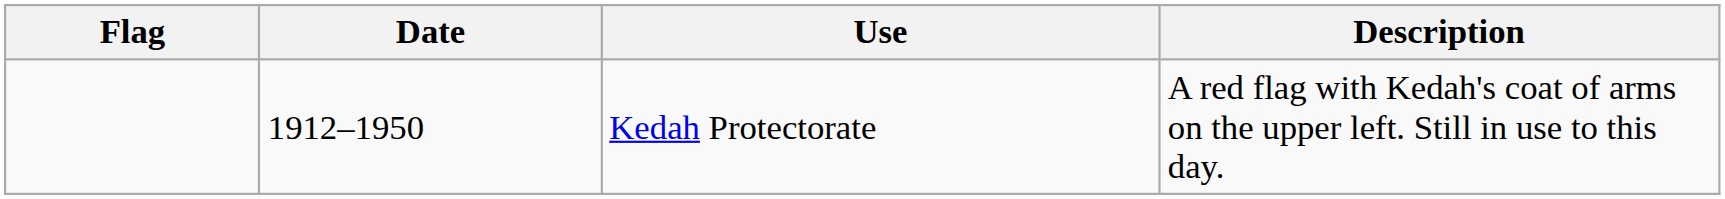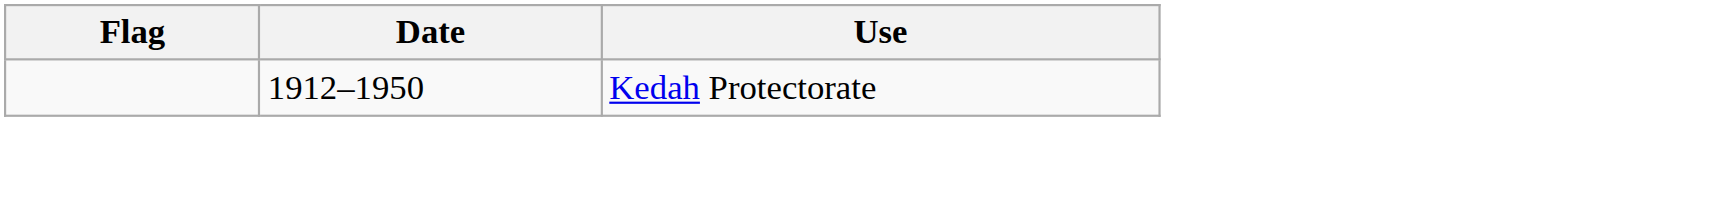 <table class="wikitable">
 <tr style="background:#efefef;">
 <th style="width:110px;">Flag</th>
 <th style="width:150px;">Date</th>
 <th style="width:250px;">Use</th>
-<th style="width:250px;">Description</th>
 </tr>
 <tr>
 <td></td>
 <td>1912–1950</td>
 <td><a href='#'>Kedah</a> Protectorate</td>
-<td>A red flag with Kedah's coat of arms on the upper left. Still in use to this day.</td>
 </tr>
 </table>
